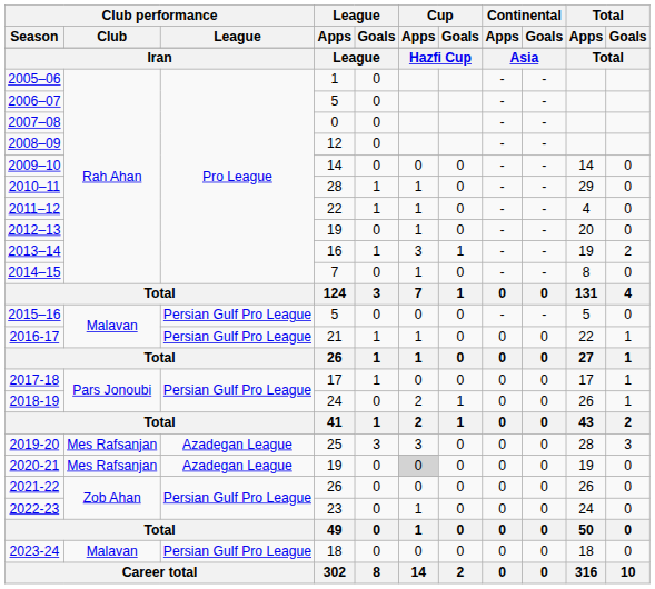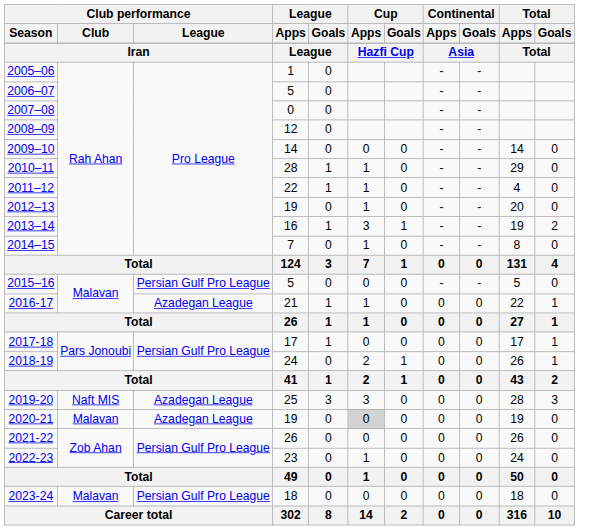 <table class="wikitable" style="text-align:center">
 <tr>
 <th colspan=3>Club performance</th>
 <th colspan=2>League</th>
 <th colspan=2>Cup</th>
 <th colspan=2>Continental</th>
 <th colspan=2>Total</th>
 </tr>
 <tr>
 <th>Season</th>
 <th>Club</th>
 <th>League</th>
 <th>Apps</th>
 <th>Goals</th>
 <th>Apps</th>
 <th>Goals</th>
 <th>Apps</th>
 <th>Goals</th>
 <th>Apps</th>
 <th>Goals</th>
 </tr>
 <tr>
 </tr>
 <tr>
 <th colspan=3>Iran</th>
 <th colspan=2>League</th>
 <th colspan=2><a href='#'>Hazfi Cup</a></th>
 <th colspan=2><a href='#'>Asia</a></th>
 <th colspan=2>Total</th>
 </tr>
 <tr>
 <td><a href='#'>2005–06</a></td>
 <td rowspan="10"><a href='#'>Rah Ahan</a></td>
 <td rowspan="10"><a href='#'>Pro League</a></td>
 <td>1</td>
 <td>0</td>
 <td></td>
 <td></td>
 <td>-</td>
 <td>-</td>
 <td></td>
 <td></td>
 </tr>
 <tr>
 <td><a href='#'>2006–07</a></td>
 <td>5</td>
 <td>0</td>
 <td></td>
 <td></td>
 <td>-</td>
 <td>-</td>
 <td></td>
 <td></td>
 </tr>
 <tr>
 <td><a href='#'>2007–08</a></td>
 <td>0</td>
 <td>0</td>
 <td></td>
 <td></td>
 <td>-</td>
 <td>-</td>
 <td></td>
 <td></td>
 </tr>
 <tr>
 <td><a href='#'>2008–09</a></td>
 <td>12</td>
 <td>0</td>
 <td></td>
 <td></td>
 <td>-</td>
 <td>-</td>
 <td></td>
 <td></td>
 </tr>
 <tr>
 <td><a href='#'>2009–10</a></td>
 <td>14</td>
 <td>0</td>
 <td>0</td>
 <td>0</td>
 <td>-</td>
 <td>-</td>
 <td>14</td>
 <td>0</td>
 </tr>
 <tr>
 <td><a href='#'>2010–11</a></td>
 <td>28</td>
 <td>1</td>
 <td>1</td>
 <td>0</td>
 <td>-</td>
 <td>-</td>
 <td>29</td>
 <td>0</td>
 </tr>
 <tr>
 <td><a href='#'>2011–12</a></td>
 <td>22</td>
 <td>1</td>
 <td>1</td>
 <td>0</td>
 <td>-</td>
 <td>-</td>
 <td>4</td>
 <td>0</td>
 </tr>
 <tr>
 <td><a href='#'>2012–13</a></td>
 <td>19</td>
 <td>0</td>
 <td>1</td>
 <td>0</td>
 <td>-</td>
 <td>-</td>
 <td>20</td>
 <td>0</td>
 </tr>
 <tr>
 <td><a href='#'>2013–14</a></td>
 <td>16</td>
 <td>1</td>
 <td>3</td>
 <td>1</td>
 <td>-</td>
 <td>-</td>
 <td>19</td>
 <td>2</td>
 </tr>
 <tr>
 <td><a href='#'>2014–15</a></td>
 <td>7</td>
 <td>0</td>
 <td>1</td>
 <td>0</td>
 <td>-</td>
 <td>-</td>
 <td>8</td>
 <td>0</td>
 </tr>
 <tr>
 <th colspan=3>Total</th>
 <th>124</th>
 <th>3</th>
 <th>7</th>
 <th>1</th>
 <th>0</th>
 <th>0</th>
 <th>131</th>
 <th>4</th>
 </tr>
 <tr>
 <td><a href='#'>2015–16</a></td>
 <td rowspan="2"><a href='#'>Malavan</a></td>
 <td><a href='#'>Persian Gulf Pro League</a></td>
 <td>5</td>
 <td>0</td>
 <td>0</td>
 <td>0</td>
 <td>-</td>
 <td>-</td>
 <td>5</td>
 <td>0</td>
 </tr>
 <tr>
 <td><a href='#'>2016-17</a></td>
-<td><a href='#'>Persian Gulf Pro League</a></td>
+<td><a href='#'>Azadegan League</a></td>
 <td>21</td>
 <td>1</td>
 <td>1</td>
 <td>0</td>
 <td>0</td>
 <td>0</td>
 <td>22</td>
 <td>1</td>
 </tr>
 <tr>
 <th colspan=3>Total</th>
 <th>26</th>
 <th>1</th>
 <th>1</th>
 <th>0</th>
 <th>0</th>
 <th>0</th>
 <th>27</th>
 <th>1</th>
 </tr>
 <tr>
 <td><a href='#'>2017-18</a></td>
 <td rowspan="2"><a href='#'>Pars Jonoubi</a></td>
 <td rowspan="2"><a href='#'>Persian Gulf Pro League</a></td>
 <td>17</td>
 <td>1</td>
 <td>0</td>
 <td>0</td>
 <td>0</td>
 <td>0</td>
 <td>17</td>
 <td>1</td>
 </tr>
 <tr>
 <td><a href='#'>2018-19</a></td>
 <td>24</td>
 <td>0</td>
 <td>2</td>
 <td>1</td>
 <td>0</td>
 <td>0</td>
 <td>26</td>
 <td>1</td>
 </tr>
 <tr>
 <th colspan=3>Total</th>
 <th>41</th>
 <th>1</th>
 <th>2</th>
 <th>1</th>
 <th>0</th>
 <th>0</th>
 <th>43</th>
 <th>2</th>
 </tr>
 <tr>
 <td><a href='#'>2019-20</a></td>
-<td><a href='#'>Mes Rafsanjan</a></td>
+<td><a href='#'>Naft MIS</a></td>
 <td><a href='#'>Azadegan League</a></td>
 <td>25</td>
 <td>3</td>
 <td>3</td>
 <td>0</td>
 <td>0</td>
 <td>0</td>
 <td>28</td>
 <td>3</td>
 </tr>
 <tr>
 <td><a href='#'>2020-21</a></td>
-<td><a href='#'>Mes Rafsanjan</a></td>
+<td><a href='#'>Malavan</a></td>
 <td><a href='#'>Azadegan League</a></td>
 <td>19</td>
 <td>0</td>
 <td style="background: lightgrey;">0</td>
 <td>0</td>
 <td>0</td>
 <td>0</td>
 <td>19</td>
 <td>0</td>
 </tr>
 <tr>
 <td><a href='#'>2021-22</a></td>
 <td rowspan="2"><a href='#'>Zob Ahan</a></td>
 <td rowspan="2"><a href='#'>Persian Gulf Pro League</a></td>
 <td>26</td>
 <td>0</td>
 <td>0</td>
 <td>0</td>
 <td>0</td>
 <td>0</td>
 <td>26</td>
 <td>0</td>
 </tr>
 <tr>
 <td><a href='#'>2022-23</a></td>
 <td>23</td>
 <td>0</td>
 <td>1</td>
 <td>0</td>
 <td>0</td>
 <td>0</td>
 <td>24</td>
 <td>0</td>
 </tr>
 <tr>
 <th colspan=3>Total</th>
 <th>49</th>
 <th>0</th>
 <th>1</th>
 <th>0</th>
 <th>0</th>
 <th>0</th>
 <th>50</th>
 <th>0</th>
 </tr>
 <tr>
 <td><a href='#'>2023-24</a></td>
 <td><a href='#'>Malavan</a></td>
 <td><a href='#'>Persian Gulf Pro League</a></td>
 <td>18</td>
 <td>0</td>
 <td>0</td>
 <td>0</td>
 <td>0</td>
 <td>0</td>
 <td>18</td>
 <td>0</td>
 </tr>
 <tr>
 <th colspan=3>Career total</th>
 <th>302</th>
 <th>8</th>
 <th>14</th>
 <th>2</th>
 <th>0</th>
 <th>0</th>
 <th>316</th>
 <th>10</th>
 </tr>
 </table>
